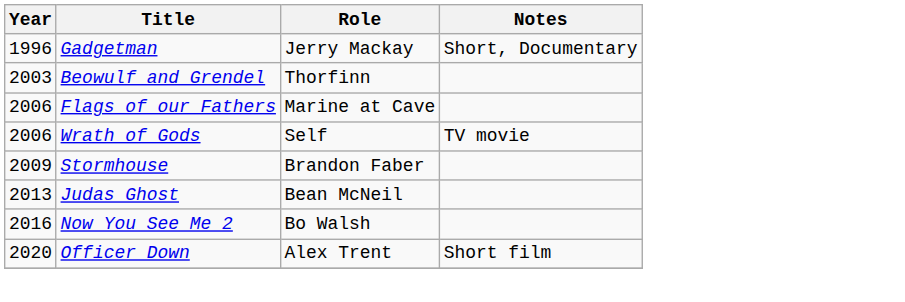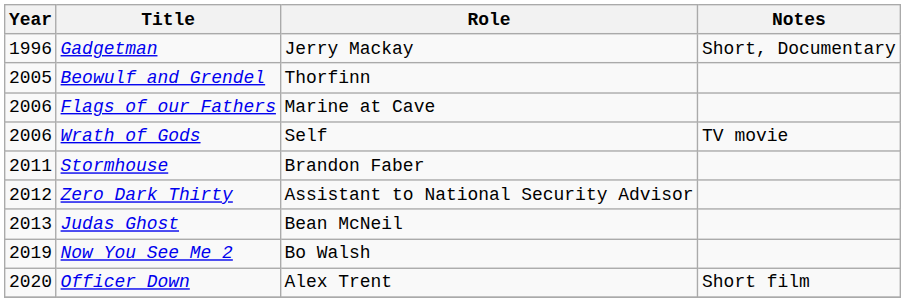 <table class="wikitable sortable">
 <tr>
 <th>Year</th>
 <th>Title</th>
 <th>Role</th>
 <th class="unsortable">Notes</th>
 </tr>
 <tr>
 <td>1996</td>
 <td><em><a href='#'>Gadgetman</a></em></td>
 <td>Jerry Mackay</td>
 <td>Short, Documentary</td>
 </tr>
 <tr>
-<td>2003</td>
+<td>2005</td>
 <td><em><a href='#'>Beowulf and Grendel</a></em></td>
 <td>Thorfinn</td>
 <td></td>
 </tr>
 <tr>
 <td>2006</td>
 <td><em><a href='#'>Flags of our Fathers</a></em></td>
 <td>Marine at Cave</td>
 <td></td>
 </tr>
 <tr>
 <td>2006</td>
 <td><em><a href='#'>Wrath of Gods</a></em></td>
 <td>Self</td>
 <td>TV movie</td>
 </tr>
 <tr>
-<td>2009</td>
+<td>2011</td>
 <td><em><a href='#'>Stormhouse</a></em></td>
 <td>Brandon Faber</td>
+<td></td>
+</tr>
+<tr>
+<td>2012</td>
+<td><em><a href='#'>Zero Dark Thirty</a></em></td>
+<td>Assistant to National Security Advisor</td>
 <td></td>
 </tr>
 <tr>
 <td>2013</td>
 <td><em><a href='#'>Judas Ghost</a></em></td>
 <td>Bean McNeil</td>
 <td></td>
 </tr>
 <tr>
-<td>2016</td>
+<td>2019</td>
 <td><em><a href='#'>Now You See Me 2</a></em></td>
 <td>Bo Walsh</td>
 <td></td>
 </tr>
 <tr>
 <td>2020</td>
 <td><em><a href='#'>Officer Down</a></em></td>
 <td>Alex Trent</td>
 <td>Short film</td>
 </tr>
 <tr>
 </tr>
 </table>
